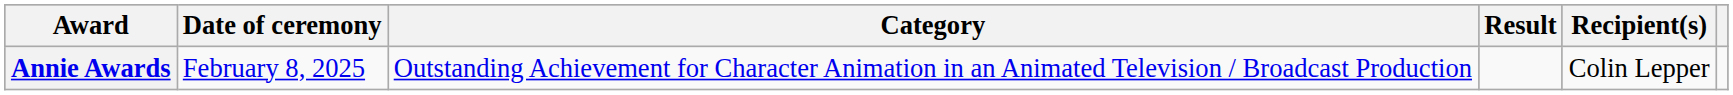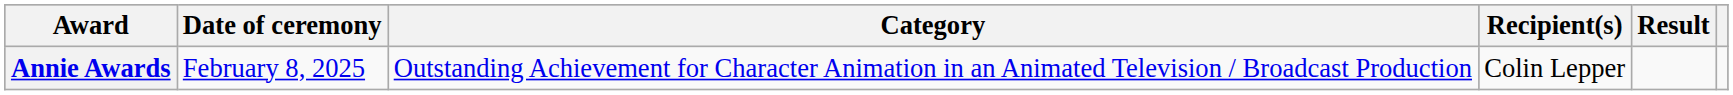 <table class="wikitable sortable plainrowheaders">
 <tr>
 <th scope="col">Award</th>
 <th scope="col">Date of ceremony</th>
 <th scope="col">Category</th>
+<th scope="col">Recipient(s)</th>
 <th scope="col">Result</th>
-<th scope="col">Recipient(s)</th>
 <th scope="col" class="unsortable"></th>
 </tr>
 <tr>
 <th scope="row"><a href='#'>Annie Awards</a></th>
 <td><a href='#'>February 8, 2025</a></td>
 <td><a href='#'>Outstanding Achievement for Character Animation in an Animated Television / Broadcast Production</a></td>
+<td>Colin Lepper </td>
 <td></td>
-<td>Colin Lepper </td>
 <td align="center"></td>
 </tr>
 </table>
